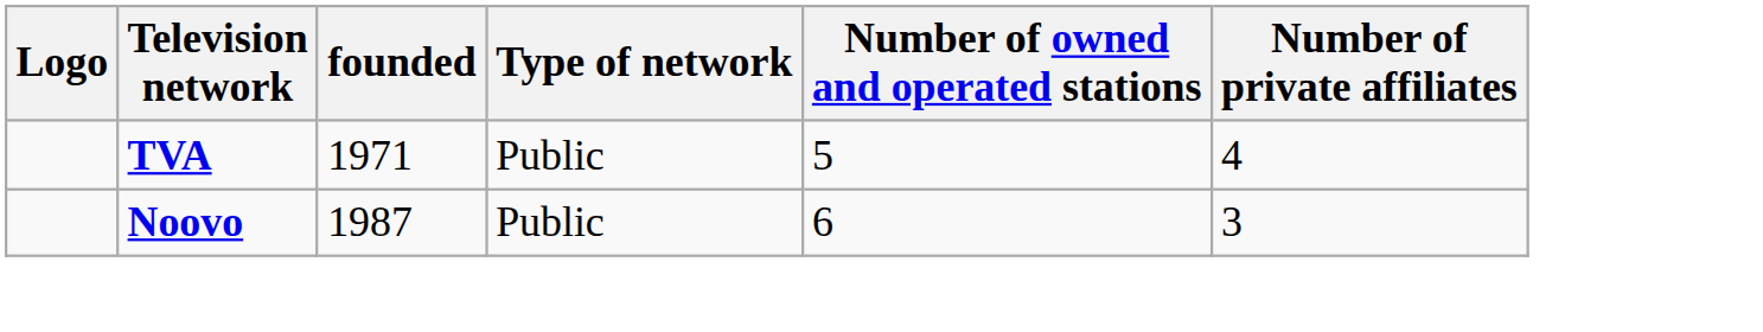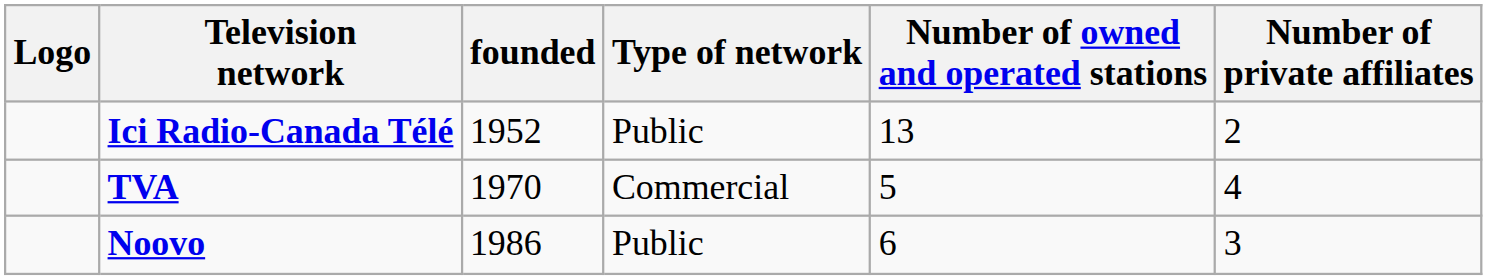 <table class="wikitable">
 <tr>
 <th>Logo</th>
 <th>Television<br>network</th>
 <th>founded</th>
 <th>Type of network</th>
 <th>Number of <a href='#'>owned<br>and operated</a> stations</th>
 <th>Number of<br>private affiliates</th>
 </tr>
 <tr>
 <td></td>
+<td><strong><a href='#'>Ici Radio-Canada Télé</a></strong></td>
+<td>1952</td>
+<td>Public</td>
+<td>13</td>
+<td>2</td>
+</tr>
+<tr>
+<td></td>
 <td><a href='#'><strong>TVA</strong></a></td>
-<td>1971</td>
-<td>Public</td>
+<td>1970</td>
+<td>Commercial</td>
 <td>5</td>
 <td>4</td>
 </tr>
 <tr>
 <td></td>
 <td><strong><a href='#'>Noovo</a></strong></td>
-<td>1987</td>
+<td>1986</td>
 <td>Public</td>
 <td>6</td>
 <td>3</td>
 </tr>
 </table>
